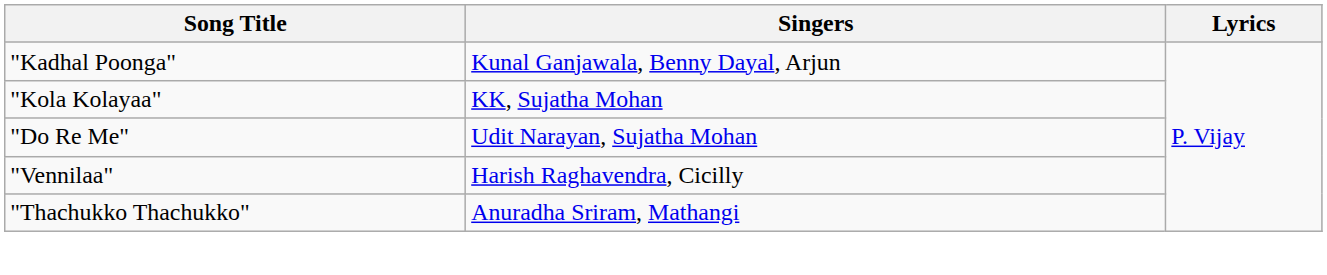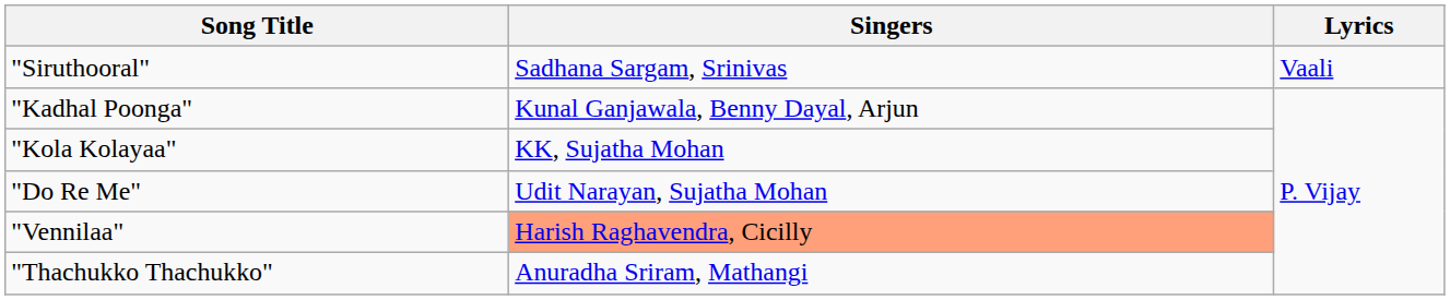 <table class="wikitable" width="70%">
 <tr>
 <th>Song Title</th>
 <th>Singers</th>
 <th>Lyrics</th>
+</tr>
+<tr>
+<td>"Siruthooral"</td>
+<td><a href='#'>Sadhana Sargam</a>, <a href='#'>Srinivas</a></td>
+<td><a href='#'>Vaali</a></td>
 </tr>
 <tr>
 <td>"Kadhal Poonga"</td>
 <td><a href='#'>Kunal Ganjawala</a>, <a href='#'>Benny Dayal</a>, Arjun</td>
 <td rowspan=5><a href='#'>P. Vijay</a></td>
 </tr>
 <tr>
 <td>"Kola Kolayaa"</td>
 <td><a href='#'>KK</a>, <a href='#'>Sujatha Mohan</a></td>
 </tr>
 <tr>
 <td>"Do Re Me"</td>
 <td><a href='#'>Udit Narayan</a>, <a href='#'>Sujatha Mohan</a></td>
 </tr>
 <tr>
 <td>"Vennilaa"</td>
-<td><a href='#'>Harish Raghavendra</a>, Cicilly</td>
+<td style="background: lightsalmon;"><a href='#'>Harish Raghavendra</a>, Cicilly</td>
 </tr>
 <tr>
 <td>"Thachukko Thachukko"</td>
 <td><a href='#'>Anuradha Sriram</a>, <a href='#'>Mathangi</a></td>
 </tr>
 </table>
